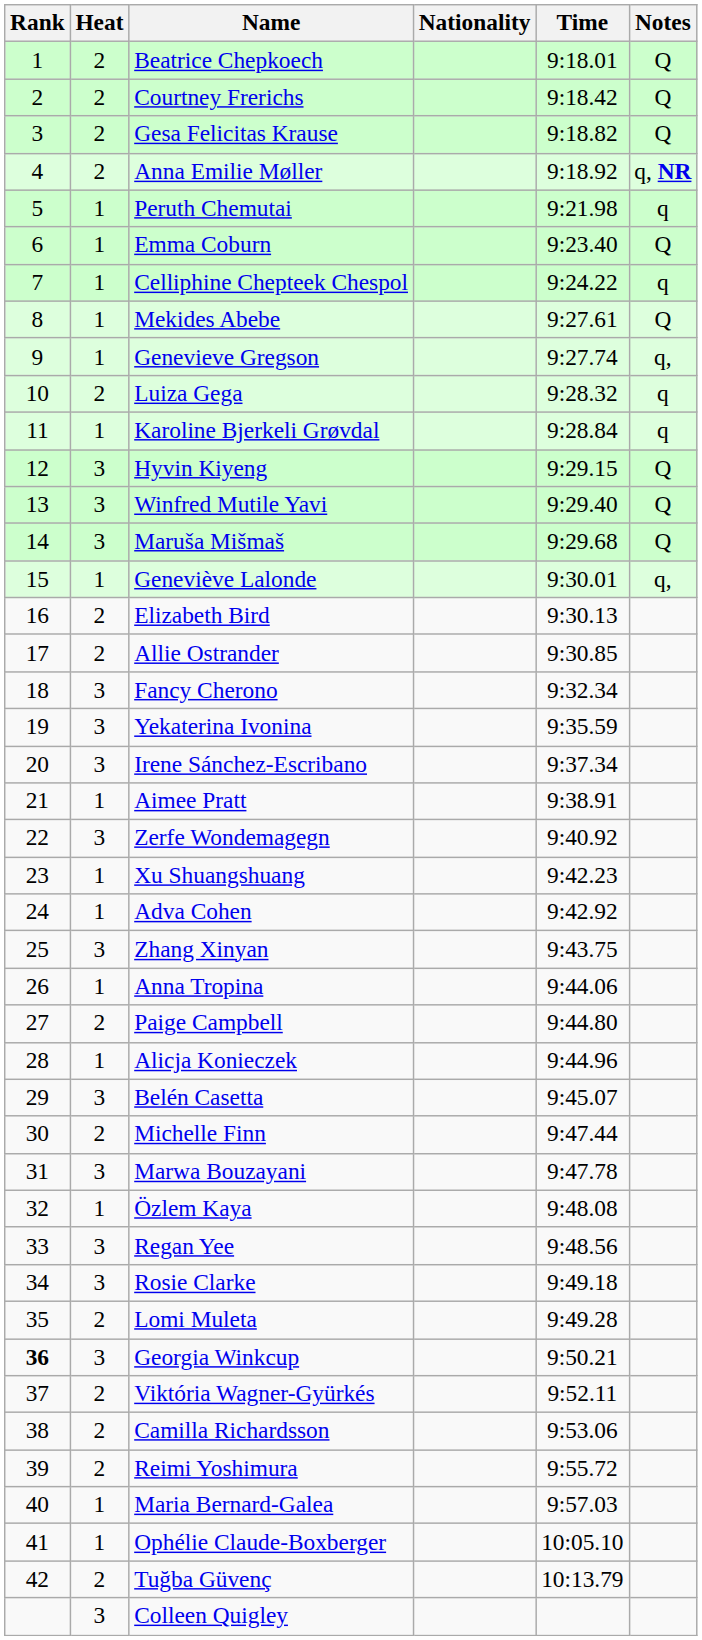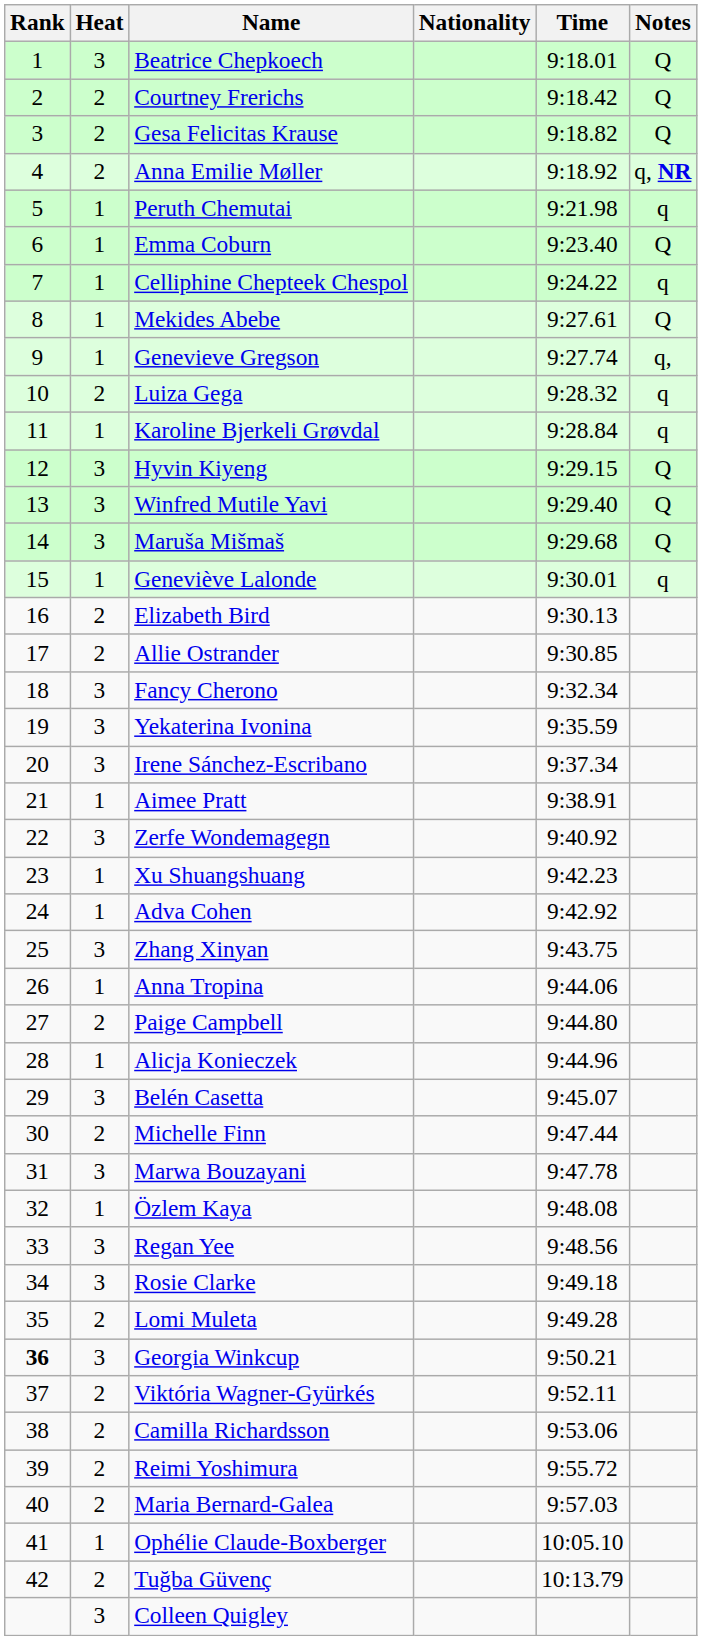 <table class="wikitable sortable" style="text-align:center">
 <tr>
 <th>Rank</th>
 <th>Heat</th>
 <th>Name</th>
 <th>Nationality</th>
 <th>Time</th>
 <th>Notes</th>
 </tr>
 <tr bgcolor=ccffcc>
 <td>1</td>
-<td>2</td>
+<td>3</td>
 <td align=left><a href='#'>Beatrice Chepkoech</a></td>
 <td align=left></td>
 <td>9:18.01</td>
 <td>Q</td>
 </tr>
 <tr bgcolor=ccffcc>
 <td>2</td>
 <td>2</td>
 <td align=left><a href='#'>Courtney Frerichs</a></td>
 <td align=left></td>
 <td>9:18.42</td>
 <td>Q</td>
 </tr>
 <tr bgcolor=ccffcc>
 <td>3</td>
 <td>2</td>
 <td align=left><a href='#'>Gesa Felicitas Krause</a></td>
 <td align=left></td>
 <td>9:18.82</td>
 <td>Q</td>
 </tr>
 <tr bgcolor=ddffdd>
 <td>4</td>
 <td>2</td>
 <td align=left><a href='#'>Anna Emilie Møller</a></td>
 <td align=left></td>
 <td>9:18.92</td>
 <td>q, <strong><a href='#'>NR</a></strong></td>
 </tr>
 <tr bgcolor=ccffcc>
 <td>5</td>
 <td>1</td>
 <td align=left><a href='#'>Peruth Chemutai</a></td>
 <td align=left></td>
 <td>9:21.98</td>
 <td>q</td>
 </tr>
 <tr bgcolor=ccffcc>
 <td>6</td>
 <td>1</td>
 <td align=left><a href='#'>Emma Coburn</a></td>
 <td align=left></td>
 <td>9:23.40</td>
 <td>Q</td>
 </tr>
 <tr bgcolor=ccffcc>
 <td>7</td>
 <td>1</td>
 <td align=left><a href='#'>Celliphine Chepteek Chespol</a></td>
 <td align=left></td>
 <td>9:24.22</td>
 <td>q</td>
 </tr>
 <tr bgcolor=ddffdd>
 <td>8</td>
 <td>1</td>
 <td align=left><a href='#'>Mekides Abebe</a></td>
 <td align=left></td>
 <td>9:27.61</td>
 <td>Q</td>
 </tr>
 <tr bgcolor=ddffdd>
 <td>9</td>
 <td>1</td>
 <td align=left><a href='#'>Genevieve Gregson</a></td>
 <td align=left></td>
 <td>9:27.74</td>
 <td>q, </td>
 </tr>
 <tr bgcolor=ddffdd>
 <td>10</td>
 <td>2</td>
 <td align=left><a href='#'>Luiza Gega</a></td>
 <td align=left></td>
 <td>9:28.32</td>
 <td>q</td>
 </tr>
 <tr bgcolor=ddffdd>
 <td>11</td>
 <td>1</td>
 <td align=left><a href='#'>Karoline Bjerkeli Grøvdal</a></td>
 <td align=left></td>
 <td>9:28.84</td>
 <td>q</td>
 </tr>
 <tr bgcolor=ccffcc>
 <td>12</td>
 <td>3</td>
 <td align=left><a href='#'>Hyvin Kiyeng</a></td>
 <td align=left></td>
 <td>9:29.15</td>
 <td>Q</td>
 </tr>
 <tr bgcolor=ccffcc>
 <td>13</td>
 <td>3</td>
 <td align=left><a href='#'>Winfred Mutile Yavi</a></td>
 <td align=left></td>
 <td>9:29.40</td>
 <td>Q</td>
 </tr>
 <tr bgcolor=ccffcc>
 <td>14</td>
 <td>3</td>
 <td align=left><a href='#'>Maruša Mišmaš</a></td>
 <td align=left></td>
 <td>9:29.68</td>
 <td>Q</td>
 </tr>
 <tr bgcolor=ddffdd>
 <td>15</td>
 <td>1</td>
 <td align=left><a href='#'>Geneviève Lalonde</a></td>
 <td align=left></td>
 <td>9:30.01</td>
-<td>q, </td>
+<td>q</td>
 </tr>
 <tr>
 <td>16</td>
 <td>2</td>
 <td align=left><a href='#'>Elizabeth Bird</a></td>
 <td align=left></td>
 <td>9:30.13</td>
 <td></td>
 </tr>
 <tr>
 <td>17</td>
 <td>2</td>
 <td align=left><a href='#'>Allie Ostrander</a></td>
 <td align=left></td>
 <td>9:30.85</td>
 <td></td>
 </tr>
 <tr>
 <td>18</td>
 <td>3</td>
 <td align=left><a href='#'>Fancy Cherono</a></td>
 <td align=left></td>
 <td>9:32.34</td>
 <td></td>
 </tr>
 <tr>
 <td>19</td>
 <td>3</td>
 <td align=left><a href='#'>Yekaterina Ivonina</a></td>
 <td align=left></td>
 <td>9:35.59</td>
 <td></td>
 </tr>
 <tr>
 <td>20</td>
 <td>3</td>
 <td align=left><a href='#'>Irene Sánchez-Escribano</a></td>
 <td align=left></td>
 <td>9:37.34</td>
 <td></td>
 </tr>
 <tr>
 <td>21</td>
 <td>1</td>
 <td align=left><a href='#'>Aimee Pratt</a></td>
 <td align=left></td>
 <td>9:38.91</td>
 <td></td>
 </tr>
 <tr>
 <td>22</td>
 <td>3</td>
 <td align=left><a href='#'>Zerfe Wondemagegn</a></td>
 <td align=left></td>
 <td>9:40.92</td>
 <td></td>
 </tr>
 <tr>
 <td>23</td>
 <td>1</td>
 <td align=left><a href='#'>Xu Shuangshuang</a></td>
 <td align=left></td>
 <td>9:42.23</td>
 <td></td>
 </tr>
 <tr>
 <td>24</td>
 <td>1</td>
 <td align=left><a href='#'>Adva Cohen</a></td>
 <td align=left></td>
 <td>9:42.92</td>
 <td></td>
 </tr>
 <tr>
 <td>25</td>
 <td>3</td>
 <td align=left><a href='#'>Zhang Xinyan</a></td>
 <td align=left></td>
 <td>9:43.75</td>
 <td></td>
 </tr>
 <tr>
 <td>26</td>
 <td>1</td>
 <td align=left><a href='#'>Anna Tropina</a></td>
 <td align=left></td>
 <td>9:44.06</td>
 <td></td>
 </tr>
 <tr>
 <td>27</td>
 <td>2</td>
 <td align=left><a href='#'>Paige Campbell</a></td>
 <td align=left></td>
 <td>9:44.80</td>
 <td></td>
 </tr>
 <tr>
 <td>28</td>
 <td>1</td>
 <td align=left><a href='#'>Alicja Konieczek</a></td>
 <td align=left></td>
 <td>9:44.96</td>
 <td></td>
 </tr>
 <tr>
 <td>29</td>
 <td>3</td>
 <td align=left><a href='#'>Belén Casetta</a></td>
 <td align=left></td>
 <td>9:45.07</td>
 <td></td>
 </tr>
 <tr>
 <td>30</td>
 <td>2</td>
 <td align=left><a href='#'>Michelle Finn</a></td>
 <td align=left></td>
 <td>9:47.44</td>
 <td></td>
 </tr>
 <tr>
 <td>31</td>
 <td>3</td>
 <td align=left><a href='#'>Marwa Bouzayani</a></td>
 <td align=left></td>
 <td>9:47.78</td>
 <td></td>
 </tr>
 <tr>
 <td>32</td>
 <td>1</td>
 <td align=left><a href='#'>Özlem Kaya</a></td>
 <td align=left></td>
 <td>9:48.08</td>
 <td></td>
 </tr>
 <tr>
 <td>33</td>
 <td>3</td>
 <td align=left><a href='#'>Regan Yee</a></td>
 <td align=left></td>
 <td>9:48.56</td>
 <td></td>
 </tr>
 <tr>
 <td>34</td>
 <td>3</td>
 <td align=left><a href='#'>Rosie Clarke</a></td>
 <td align=left></td>
 <td>9:49.18</td>
 <td></td>
 </tr>
 <tr>
 <td>35</td>
 <td>2</td>
 <td align=left><a href='#'>Lomi Muleta</a></td>
 <td align=left></td>
 <td>9:49.28</td>
 <td></td>
 </tr>
 <tr>
 <td><strong>36</strong></td>
 <td>3</td>
 <td align=left><a href='#'>Georgia Winkcup</a></td>
 <td align=left></td>
 <td>9:50.21</td>
 <td></td>
 </tr>
 <tr>
 <td>37</td>
 <td>2</td>
 <td align=left><a href='#'>Viktória Wagner-Gyürkés</a></td>
 <td align=left></td>
 <td>9:52.11</td>
 <td></td>
 </tr>
 <tr>
 <td>38</td>
 <td>2</td>
 <td align=left><a href='#'>Camilla Richardsson</a></td>
 <td align=left></td>
 <td>9:53.06</td>
 <td></td>
 </tr>
 <tr>
 <td>39</td>
 <td>2</td>
 <td align=left><a href='#'>Reimi Yoshimura</a></td>
 <td align=left></td>
 <td>9:55.72</td>
 <td></td>
 </tr>
 <tr>
 <td>40</td>
-<td>1</td>
+<td>2</td>
 <td align=left><a href='#'>Maria Bernard-Galea</a></td>
 <td align=left></td>
 <td>9:57.03</td>
 <td></td>
 </tr>
 <tr>
 <td>41</td>
 <td>1</td>
 <td align=left><a href='#'>Ophélie Claude-Boxberger</a></td>
 <td align=left></td>
 <td>10:05.10</td>
 <td></td>
 </tr>
 <tr>
 <td>42</td>
 <td>2</td>
 <td align=left><a href='#'>Tuğba Güvenç</a></td>
 <td align=left></td>
 <td>10:13.79</td>
 <td></td>
 </tr>
 <tr>
 <td></td>
 <td>3</td>
 <td align=left><a href='#'>Colleen Quigley</a></td>
 <td align=left></td>
 <td></td>
 <td></td>
 </tr>
 </table>
